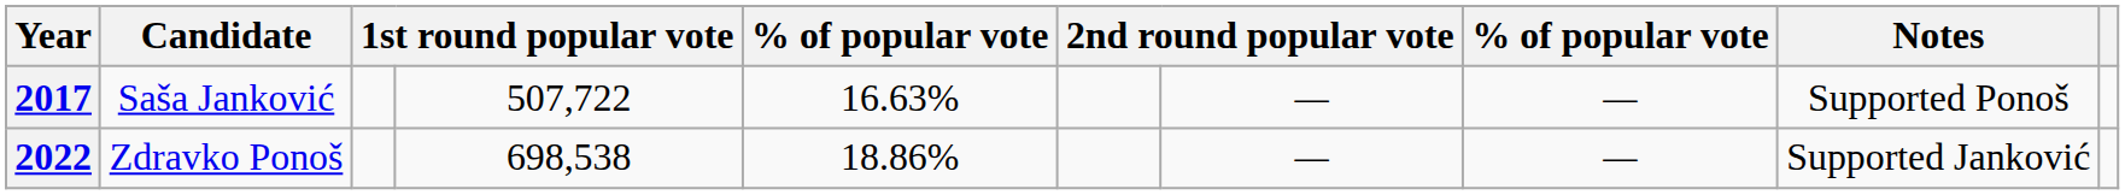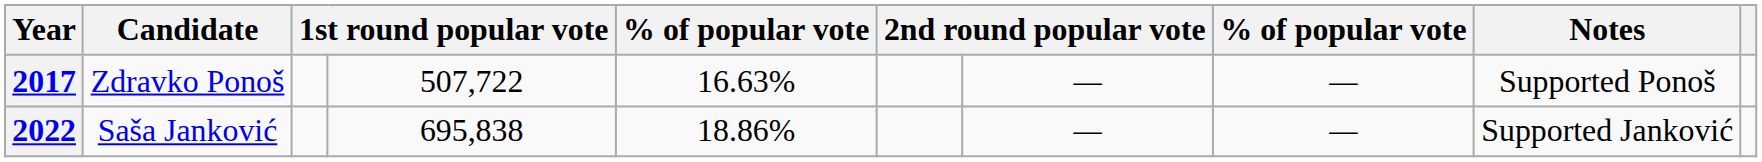 <table class="wikitable" style="text-align:center">
 <tr>
 <th>Year</th>
 <th>Candidate</th>
 <th colspan="2">1st round popular vote</th>
 <th>% of popular vote</th>
 <th colspan="2">2nd round popular vote</th>
 <th>% of popular vote</th>
 <th>Notes</th>
 <th></th>
 </tr>
 <tr>
 <th><a href='#'>2017</a></th>
-<td><a href='#'>Saša Janković</a></td>
+<td><a href='#'>Zdravko Ponoš</a></td>
 <td></td>
 <td>507,722</td>
 <td>16.63%</td>
 <td></td>
 <td><em>—</em></td>
 <td><em>—</em></td>
 <td>Supported Ponoš</td>
 </tr>
 <tr>
 <th><a href='#'>2022</a></th>
-<td><a href='#'>Zdravko Ponoš</a></td>
+<td><a href='#'>Saša Janković</a></td>
 <td></td>
-<td>698,538</td>
+<td>695,838</td>
 <td>18.86%</td>
 <td></td>
 <td><em>—</em></td>
 <td><em>—</em></td>
 <td style="text-align: left">Supported Janković</td>
 <td></td>
 </tr>
 </table>
